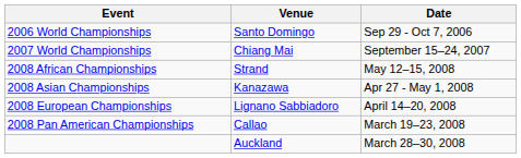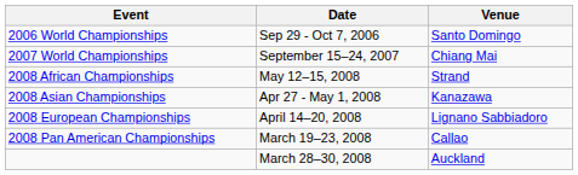 <table class="wikitable" width=700>
 <tr>
 <th>Event</th>
+<th>Date</th>
 <th>Venue</th>
-<th>Date</th>
 </tr>
 <tr>
 <td><a href='#'>2006 World Championships</a></td>
+<td>Sep 29 - Oct 7, 2006</td>
 <td> <a href='#'>Santo Domingo</a></td>
-<td>Sep 29 - Oct 7, 2006</td>
 </tr>
 <tr>
 <td><a href='#'>2007 World Championships</a></td>
+<td>September 15–24, 2007</td>
 <td> <a href='#'>Chiang Mai</a></td>
-<td>September 15–24, 2007</td>
 </tr>
 <tr>
 <td><a href='#'>2008 African Championships</a></td>
+<td>May 12–15, 2008</td>
 <td> <a href='#'>Strand</a></td>
-<td>May 12–15, 2008</td>
 </tr>
 <tr>
 <td><a href='#'>2008 Asian Championships</a></td>
+<td>Apr 27 - May 1, 2008</td>
 <td> <a href='#'>Kanazawa</a></td>
-<td>Apr 27 - May 1, 2008</td>
 </tr>
 <tr>
 <td><a href='#'>2008 European Championships</a></td>
+<td>April 14–20, 2008</td>
 <td> <a href='#'>Lignano Sabbiadoro</a></td>
-<td>April 14–20, 2008</td>
 </tr>
 <tr>
 <td><a href='#'>2008 Pan American Championships</a></td>
+<td>March 19–23, 2008</td>
 <td> <a href='#'>Callao</a></td>
-<td>March 19–23, 2008</td>
 </tr>
 <tr>
 <td></td>
+<td>March 28–30, 2008</td>
 <td> <a href='#'>Auckland</a></td>
-<td>March 28–30, 2008</td>
 </tr>
 </table>
